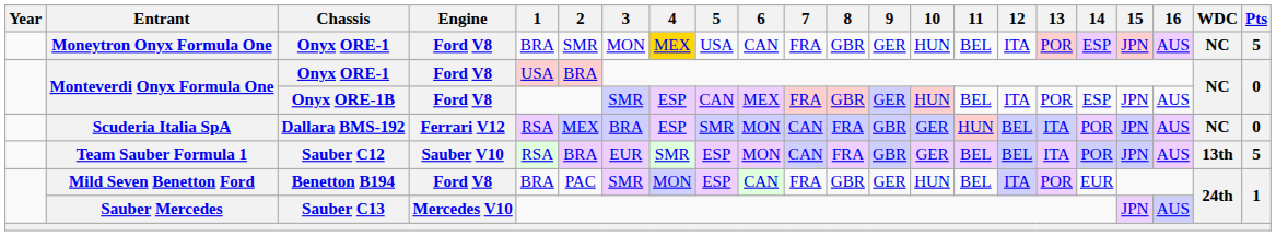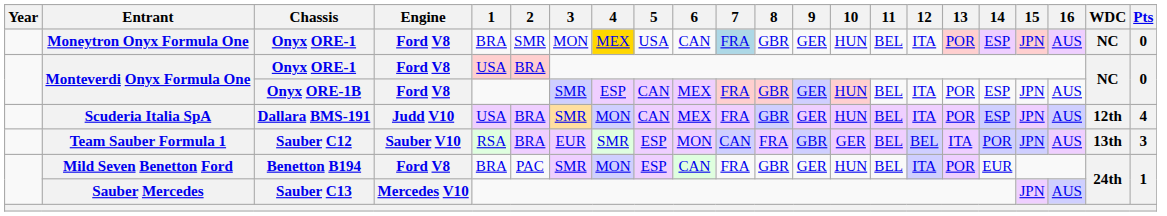 <table class="wikitable" style="text-align:center; font-size:85%">
 <tr>
 <th>Year</th>
 <th>Entrant</th>
 <th>Chassis</th>
 <th>Engine</th>
 <th>1</th>
 <th>2</th>
 <th>3</th>
 <th>4</th>
 <th>5</th>
 <th>6</th>
 <th>7</th>
 <th>8</th>
 <th>9</th>
 <th>10</th>
 <th>11</th>
 <th>12</th>
 <th>13</th>
 <th>14</th>
 <th>15</th>
 <th>16</th>
 <th>WDC</th>
 <th><a href='#'>Pts</a></th>
 </tr>
 <tr>
 <td></td>
 <th nowrap><a href='#'>Moneytron Onyx Formula One</a></th>
 <th nowrap><a href='#'>Onyx</a> <a href='#'>ORE-1</a></th>
 <th nowrap><a href='#'>Ford</a> <a href='#'>V8</a></th>
 <td><a href='#'>BRA</a></td>
 <td><a href='#'>SMR</a></td>
 <td><a href='#'>MON</a></td>
 <td style="background: gold;"><a href='#'>MEX</a></td>
 <td><a href='#'>USA</a></td>
 <td><a href='#'>CAN</a></td>
-<td><a href='#'>FRA</a></td>
+<td style="background: lightblue;"><a href='#'>FRA</a></td>
 <td><a href='#'>GBR</a></td>
 <td><a href='#'>GER</a></td>
 <td><a href='#'>HUN</a></td>
 <td><a href='#'>BEL</a></td>
 <td><a href='#'>ITA</a></td>
 <td style="background:#FFCFCF;"><a href='#'>POR</a><br></td>
 <td style="background:#EFCFFF;"><a href='#'>ESP</a><br></td>
 <td style="background:#FFCFCF;"><a href='#'>JPN</a><br></td>
 <td style="background:#EFCFFF;"><a href='#'>AUS</a><br></td>
 <th>NC</th>
-<th>5</th>
+<th>0</th>
 </tr>
 <tr>
 <td rowspan="2"></td>
 <th rowspan="2" nowrap><a href='#'>Monteverdi</a> <a href='#'>Onyx Formula One</a></th>
 <th nowrap><a href='#'>Onyx</a> <a href='#'>ORE-1</a></th>
 <th nowrap><a href='#'>Ford</a> <a href='#'>V8</a></th>
 <td style="background:#FFCFCF;"><a href='#'>USA</a><br></td>
 <td style="background:#FFCFCF;"><a href='#'>BRA</a><br></td>
 <td colspan=14></td>
 <th rowspan="2">NC</th>
 <th rowspan="2">0</th>
 </tr>
 <tr>
 <th nowrap><a href='#'>Onyx</a> <a href='#'>ORE-1B</a></th>
 <th nowrap><a href='#'>Ford</a> <a href='#'>V8</a></th>
 <td colspan=2></td>
 <td style="background:#CFCFFF;"><a href='#'>SMR</a><br></td>
 <td style="background:#EFCFFF;"><a href='#'>ESP</a><br></td>
 <td style="background:#EFCFFF;"><a href='#'>CAN</a><br></td>
 <td style="background:#EFCFFF;"><a href='#'>MEX</a><br></td>
 <td style="background:#FFCFCF;"><a href='#'>FRA</a><br></td>
 <td style="background:#FFCFCF;"><a href='#'>GBR</a><br></td>
 <td style="background:#CFCFFF;"><a href='#'>GER</a><br></td>
 <td style="background:#FFCFCF;"><a href='#'>HUN</a><br></td>
 <td><a href='#'>BEL</a></td>
 <td><a href='#'>ITA</a></td>
 <td><a href='#'>POR</a></td>
 <td><a href='#'>ESP</a></td>
 <td><a href='#'>JPN</a></td>
 <td><a href='#'>AUS</a></td>
 </tr>
 <tr>
 <td></td>
 <th nowrap><a href='#'>Scuderia Italia SpA</a></th>
-<th nowrap><a href='#'>Dallara</a> <a href='#'>BMS-192</a></th>
-<th nowrap><a href='#'>Ferrari</a> <a href='#'>V12</a></th>
-<td style="background:#EFCFFF;"><a href='#'>RSA</a><br></td>
-<td style="background:#CFCFFF;"><a href='#'>MEX</a><br></td>
-<td style="background:#CFCFFF;"><a href='#'>BRA</a><br></td>
-<td style="background:#EFCFFF;"><a href='#'>ESP</a><br></td>
-<td style="background:#CFCFFF;"><a href='#'>SMR</a><br></td>
+<th nowrap><a href='#'>Dallara</a> <a href='#'>BMS-191</a></th>
+<th nowrap><a href='#'>Judd</a> <a href='#'>V10</a></th>
+<td style="background:#EFCFFF;"><a href='#'>USA</a><br></td>
+<td style="background:#EFCFFF;"><a href='#'>BRA</a><br></td>
+<td style="background:#FFDF9F;"><a href='#'>SMR</a><br></td>
 <td style="background:#CFCFFF;"><a href='#'>MON</a><br></td>
-<td style="background:#CFCFFF;"><a href='#'>CAN</a><br></td>
-<td style="background:#CFCFFF;"><a href='#'>FRA</a><br></td>
+<td style="background:#EFCFFF;"><a href='#'>CAN</a><br></td>
+<td style="background:#EFCFFF;"><a href='#'>MEX</a><br></td>
+<td style="background:#EFCFFF;"><a href='#'>FRA</a><br></td>
 <td style="background:#CFCFFF;"><a href='#'>GBR</a><br></td>
-<td style="background:#CFCFFF;"><a href='#'>GER</a><br></td>
-<td style="background:#FFCFCF;"><a href='#'>HUN</a><br></td>
-<td style="background:#CFCFFF;"><a href='#'>BEL</a><br></td>
-<td style="background:#CFCFFF;"><a href='#'>ITA</a><br></td>
+<td style="background:#EFCFFF;"><a href='#'>GER</a><br></td>
+<td style="background:#EFCFFF;"><a href='#'>HUN</a><br></td>
+<td style="background:#EFCFFF;"><a href='#'>BEL</a><br></td>
+<td style="background:#EFCFFF;"><a href='#'>ITA</a><br></td>
 <td style="background:#EFCFFF;"><a href='#'>POR</a><br></td>
-<td style="background:#CFCFFF;"><a href='#'>JPN</a><br></td>
-<td style="background:#EFCFFF;"><a href='#'>AUS</a><br></td>
-<th>NC</th>
-<th>0</th>
+<td style="background:#CFCFFF;"><a href='#'>ESP</a><br></td>
+<td style="background:#EFCFFF;"><a href='#'>JPN</a><br></td>
+<td style="background:#CFCFFF;"><a href='#'>AUS</a><br></td>
+<th>12th</th>
+<th>4</th>
 </tr>
 <tr>
 <td></td>
 <th nowrap><a href='#'>Team Sauber Formula 1</a></th>
 <th nowrap><a href='#'>Sauber</a> <a href='#'>C12</a></th>
 <th nowrap><a href='#'>Sauber</a> <a href='#'>V10</a></th>
 <td style="background:#DFFFDF;"><a href='#'>RSA</a><br></td>
 <td style="background:#EFCFFF;"><a href='#'>BRA</a><br></td>
 <td style="background:#EFCFFF;"><a href='#'>EUR</a><br></td>
 <td style="background:#DFFFDF;"><a href='#'>SMR</a><br></td>
 <td style="background:#EFCFFF;"><a href='#'>ESP</a><br></td>
 <td style="background:#EFCFFF;"><a href='#'>MON</a><br></td>
 <td style="background:#CFCFFF;"><a href='#'>CAN</a><br></td>
 <td style="background:#EFCFFF;"><a href='#'>FRA</a><br></td>
 <td style="background:#CFCFFF;"><a href='#'>GBR</a><br></td>
 <td style="background:#EFCFFF;"><a href='#'>GER</a><br></td>
 <td style="background:#EFCFFF;"><a href='#'>BEL</a><br></td>
 <td style="background:#CFCFFF;"><a href='#'>BEL</a><br></td>
 <td style="background:#EFCFFF;"><a href='#'>ITA</a><br></td>
 <td style="background:#CFCFFF;"><a href='#'>POR</a><br></td>
 <td style="background:#CFCFFF;"><a href='#'>JPN</a><br></td>
 <td style="background:#EFCFFF;"><a href='#'>AUS</a><br></td>
 <th>13th</th>
-<th>5</th>
+<th>3</th>
 </tr>
 <tr>
 <td rowspan="2"></td>
 <th nowrap><a href='#'>Mild Seven</a> <a href='#'>Benetton</a> <a href='#'>Ford</a></th>
 <th nowrap><a href='#'>Benetton</a> <a href='#'>B194</a></th>
 <th nowrap><a href='#'>Ford</a> <a href='#'>V8</a></th>
 <td><a href='#'>BRA</a></td>
 <td><a href='#'>PAC</a></td>
 <td style="background:#EFCFFF;"><a href='#'>SMR</a><br></td>
 <td style="background:#CFCFFF;"><a href='#'>MON</a><br></td>
 <td style="background:#EFCFFF;"><a href='#'>ESP</a><br></td>
 <td style="background:#DFFFDF;"><a href='#'>CAN</a><br></td>
 <td><a href='#'>FRA</a></td>
 <td><a href='#'>GBR</a></td>
 <td><a href='#'>GER</a></td>
 <td><a href='#'>HUN</a></td>
 <td><a href='#'>BEL</a></td>
 <td style="background:#CFCFFF;"><a href='#'>ITA</a><br></td>
 <td style="background:#EFCFFF;"><a href='#'>POR</a><br></td>
 <td><a href='#'>EUR</a></td>
 <td colspan=2></td>
 <th rowspan="2">24th</th>
 <th rowspan="2">1</th>
 </tr>
 <tr>
 <th nowrap><a href='#'>Sauber</a> <a href='#'>Mercedes</a></th>
 <th nowrap><a href='#'>Sauber</a> <a href='#'>C13</a></th>
 <th nowrap><a href='#'>Mercedes</a> <a href='#'>V10</a></th>
 <td colspan=14></td>
 <td style="background:#EFCFFF;"><a href='#'>JPN</a><br></td>
 <td style="background:#CFCFFF;"><a href='#'>AUS</a><br></td>
 </tr>
 <tr>
 <th colspan="22"></th>
 </tr>
 </table>
